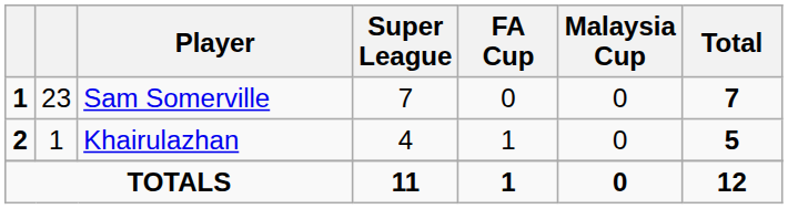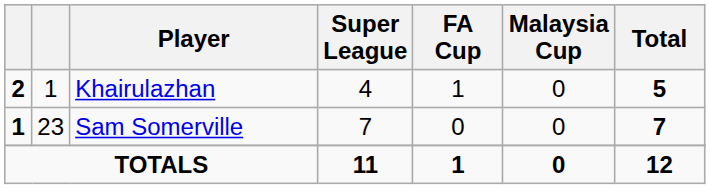 <table class="wikitable sortable" style="font-size: 95%; text-align: center;">
 <tr>
 <th width=10></th>
 <th width=10></th>
 <th width=150>Player</th>
 <th width=50>Super League</th>
 <th width=50>FA Cup</th>
 <th width=50>Malaysia Cup</th>
 <th width=50>Total</th>
 </tr>
 <tr>
+<td><strong>2</strong></td>
+<td>1</td>
+<td align=left> <a href='#'>Khairulazhan</a></td>
+<td>4</td>
+<td>1</td>
+<td>0</td>
+<td><strong>5</strong></td>
+</tr>
+<tr>
 <td><strong>1</strong></td>
 <td>23</td>
 <td align=left> <a href='#'>Sam Somerville</a></td>
 <td>7</td>
 <td>0</td>
 <td>0</td>
 <td><strong>7</strong></td>
-</tr>
-<tr>
-<td><strong>2</strong></td>
-<td>1</td>
-<td align=left> <a href='#'>Khairulazhan</a></td>
-<td>4</td>
-<td>1</td>
-<td>0</td>
-<td><strong>5</strong></td>
 </tr>
 <tr>
 </tr>
 <tr class="sortbottom">
 <td colspan=3><strong>TOTALS</strong></td>
 <td><strong>11</strong></td>
 <td><strong>1</strong></td>
 <td><strong>0</strong></td>
 <td><strong>12</strong></td>
 </tr>
 </table>
